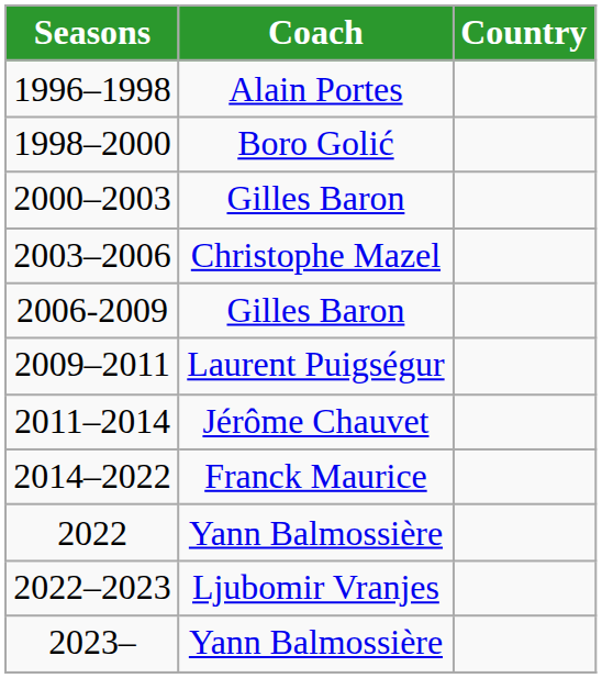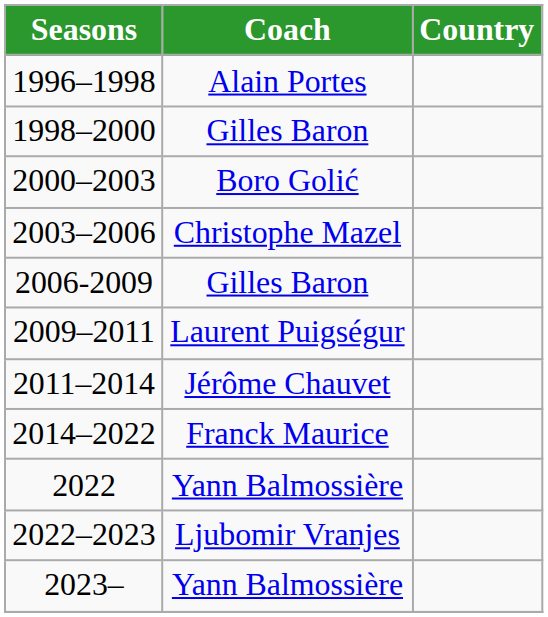 <table class="wikitable" style="text-align: center;">
 <tr>
 <th style="color:white; background:#2b982d">Seasons</th>
 <th style="color:white; background:#2b982d">Coach</th>
 <th style="color:white; background:#2b982d">Country</th>
 </tr>
 <tr>
 <td style="text-align: center">1996–1998</td>
 <td style="text-align: center"><a href='#'>Alain Portes</a></td>
 <td style="text-align: center"></td>
 </tr>
 <tr>
 <td style="text-align: center">1998–2000</td>
-<td style="text-align: center"><a href='#'>Boro Golić</a></td>
+<td style="text-align: center"><a href='#'>Gilles Baron</a></td>
 <td style="text-align: center"></td>
 </tr>
 <tr>
 <td style="text-align: center">2000–2003</td>
-<td style="text-align: center"><a href='#'>Gilles Baron</a></td>
+<td style="text-align: center"><a href='#'>Boro Golić</a></td>
 <td style="text-align: center"></td>
 </tr>
 <tr>
 <td style="text-align: center">2003–2006</td>
 <td style="text-align: center"><a href='#'>Christophe Mazel</a></td>
 <td style="text-align: center"></td>
 </tr>
 <tr>
 <td style="text-align: center">2006-2009</td>
 <td style="text-align: center"><a href='#'>Gilles Baron</a></td>
 <td style="text-align: center"></td>
 </tr>
 <tr>
 <td style="text-align: center">2009–2011</td>
 <td style="text-align: center"><a href='#'>Laurent Puigségur</a></td>
 <td style="text-align: center"></td>
 </tr>
 <tr>
 <td style="text-align: center">2011–2014</td>
 <td style="text-align: center"><a href='#'>Jérôme Chauvet</a></td>
 <td style="text-align: center"></td>
 </tr>
 <tr>
 <td style="text-align: center">2014–2022</td>
 <td style="text-align: center"><a href='#'>Franck Maurice</a></td>
 <td style="text-align: center"></td>
 </tr>
 <tr>
 <td style="text-align: center">2022</td>
 <td style="text-align: center"><a href='#'>Yann Balmossière</a></td>
 <td style="text-align: center"></td>
 </tr>
 <tr>
 <td style="text-align: center">2022–2023</td>
 <td style="text-align: center"><a href='#'>Ljubomir Vranjes</a></td>
 <td style="text-align: center"></td>
 </tr>
 <tr>
 <td style="text-align: center">2023–</td>
 <td style="text-align: center"><a href='#'>Yann Balmossière</a></td>
 <td style="text-align: center"></td>
 </tr>
 <tr>
 </tr>
 </table>
